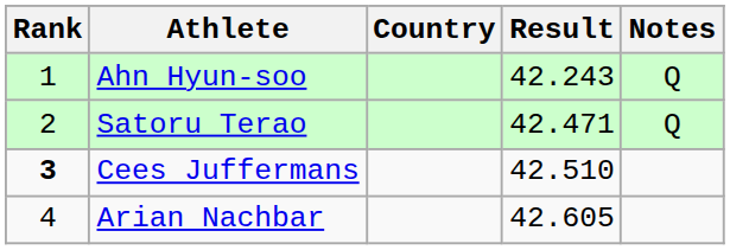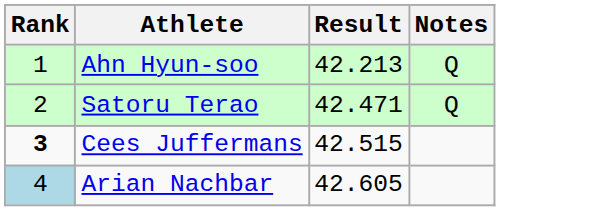 <table class="wikitable sortable" style="text-align:center">
 <tr>
 <th>Rank</th>
 <th>Athlete</th>
-<th>Country</th>
 <th>Result</th>
 <th>Notes</th>
 </tr>
 <tr bgcolor=ccffcc>
 <td>1</td>
 <td align=left><a href='#'>Ahn Hyun-soo</a></td>
-<td></td>
-<td>42.243</td>
+<td>42.213</td>
 <td>Q</td>
 </tr>
 <tr bgcolor=ccffcc>
 <td>2</td>
 <td align=left><a href='#'>Satoru Terao</a></td>
-<td></td>
 <td>42.471</td>
 <td>Q</td>
 </tr>
 <tr>
 <td><strong>3</strong></td>
 <td align=left><a href='#'>Cees Juffermans</a></td>
-<td></td>
-<td>42.510</td>
+<td>42.515</td>
 <td></td>
 </tr>
 <tr>
-<td>4</td>
+<td style="background: lightblue;">4</td>
 <td align=left><a href='#'>Arian Nachbar</a></td>
-<td></td>
 <td>42.605</td>
 <td></td>
 </tr>
 </table>
